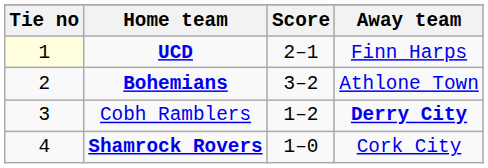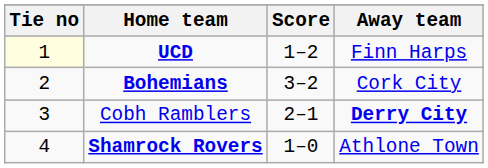 <table class="wikitable" style="text-align: center">
 <tr>
 </tr>
 <tr>
 <th>Tie no</th>
 <th>Home team</th>
 <th>Score</th>
 <th>Away team</th>
 </tr>
 <tr>
 <td style="background: lightyellow;">1</td>
 <td><strong><a href='#'>UCD</a></strong></td>
-<td>2–1</td>
+<td>1–2</td>
 <td><a href='#'>Finn Harps</a></td>
 </tr>
 <tr>
 <td>2</td>
 <td><strong><a href='#'>Bohemians</a></strong></td>
 <td>3–2</td>
-<td><a href='#'>Athlone Town</a></td>
+<td><a href='#'>Cork City</a></td>
 </tr>
 <tr>
 <td>3</td>
 <td><a href='#'>Cobh Ramblers</a></td>
-<td>1–2</td>
+<td>2–1</td>
 <td><strong><a href='#'>Derry City</a></strong></td>
 </tr>
 <tr>
 <td>4</td>
 <td><strong><a href='#'>Shamrock Rovers</a></strong></td>
 <td>1–0</td>
-<td><a href='#'>Cork City</a></td>
+<td><a href='#'>Athlone Town</a></td>
 </tr>
 </table>
